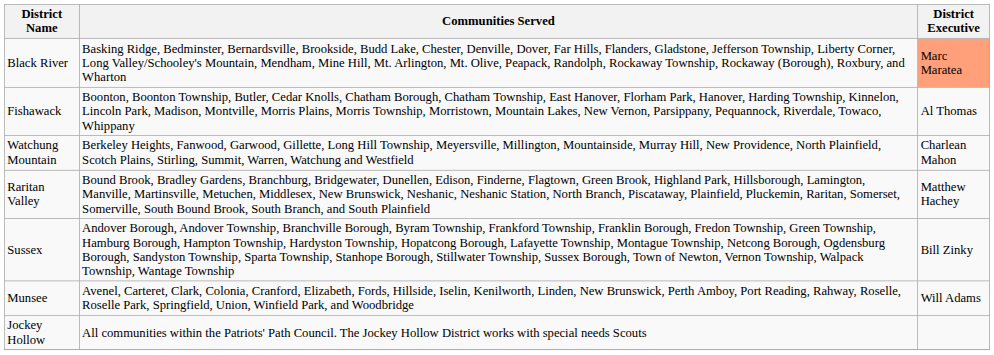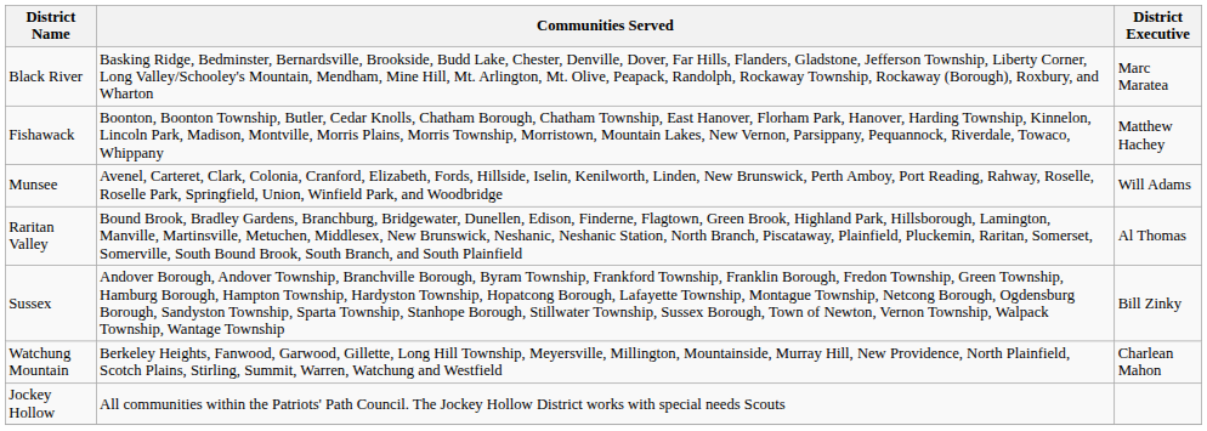 <table class="wikitable">
 <tr>
 <th>District Name</th>
 <th>Communities Served</th>
 <th>District Executive</th>
 </tr>
 <tr>
 <td>Black River</td>
 <td>Basking Ridge, Bedminster, Bernardsville, Brookside, Budd Lake, Chester, Denville, Dover, Far Hills, Flanders, Gladstone, Jefferson Township, Liberty Corner, Long Valley/Schooley's Mountain, Mendham, Mine Hill, Mt. Arlington, Mt. Olive, Peapack, Randolph, Rockaway Township, Rockaway (Borough), Roxbury,  and Wharton</td>
-<td style="background: lightsalmon;">Marc Maratea</td>
+<td>Marc Maratea</td>
 </tr>
 <tr>
 <td>Fishawack</td>
 <td>Boonton, Boonton Township, Butler, Cedar Knolls, Chatham Borough, Chatham Township, East Hanover, Florham Park, Hanover, Harding Township, Kinnelon, Lincoln Park, Madison, Montville, Morris Plains, Morris Township, Morristown, Mountain Lakes, New Vernon, Parsippany, Pequannock, Riverdale, Towaco, Whippany</td>
-<td>Al Thomas</td>
+<td>Matthew Hachey</td>
 </tr>
 <tr>
-<td>Watchung Mountain</td>
-<td>Berkeley Heights, Fanwood, Garwood, Gillette, Long Hill Township, Meyersville, Millington, Mountainside, Murray Hill, New Providence, North Plainfield, Scotch Plains, Stirling, Summit, Warren, Watchung and Westfield</td>
-<td>Charlean Mahon</td>
+<td>Munsee</td>
+<td>Avenel, Carteret, Clark, Colonia, Cranford, Elizabeth, Fords, Hillside, Iselin, Kenilworth, Linden, New Brunswick, Perth Amboy, Port Reading, Rahway, Roselle, Roselle Park, Springfield, Union, Winfield Park, and  Woodbridge</td>
+<td>Will Adams</td>
 </tr>
 <tr>
 <td>Raritan Valley</td>
 <td>Bound Brook, Bradley Gardens, Branchburg, Bridgewater, Dunellen, Edison, Finderne, Flagtown, Green Brook, Highland Park, Hillsborough, Lamington, Manville, Martinsville, Metuchen, Middlesex, New Brunswick, Neshanic, Neshanic Station, North Branch, Piscataway, Plainfield, Pluckemin, Raritan, Somerset, Somerville, South Bound Brook, South Branch, and South Plainfield </td>
-<td>Matthew Hachey</td>
+<td>Al Thomas</td>
 </tr>
 <tr>
 <td>Sussex</td>
 <td>Andover Borough, Andover Township, Branchville Borough, Byram Township, Frankford Township, Franklin Borough, Fredon Township, Green Township, Hamburg Borough, Hampton Township, Hardyston Township, Hopatcong Borough, Lafayette Township, Montague Township, Netcong Borough, Ogdensburg Borough, Sandyston Township, Sparta Township, Stanhope Borough, Stillwater Township, Sussex Borough, Town of Newton, Vernon Township, Walpack Township, Wantage Township</td>
 <td>Bill Zinky</td>
 </tr>
 <tr>
-<td>Munsee</td>
-<td>Avenel, Carteret, Clark, Colonia, Cranford, Elizabeth, Fords, Hillside, Iselin, Kenilworth, Linden, New Brunswick, Perth Amboy, Port Reading, Rahway, Roselle, Roselle Park, Springfield, Union, Winfield Park, and  Woodbridge</td>
-<td>Will Adams</td>
+<td>Watchung Mountain</td>
+<td>Berkeley Heights, Fanwood, Garwood, Gillette, Long Hill Township, Meyersville, Millington, Mountainside, Murray Hill, New Providence, North Plainfield, Scotch Plains, Stirling, Summit, Warren, Watchung and Westfield</td>
+<td>Charlean Mahon</td>
 </tr>
 <tr>
 <td>Jockey Hollow</td>
 <td>All communities within the Patriots' Path Council. The Jockey Hollow District works with special needs Scouts </td>
 <td></td>
 </tr>
 <tr>
 </tr>
 </table>
